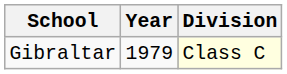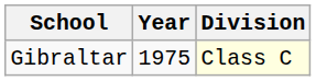 <table class="wikitable">
 <tr>
 <th>School</th>
 <th>Year</th>
 <th>Division</th>
 </tr>
 <tr>
 <td>Gibraltar</td>
-<td>1979</td>
+<td>1975</td>
 <td style="background: lightyellow;">Class C</td>
 </tr>
 </table>
